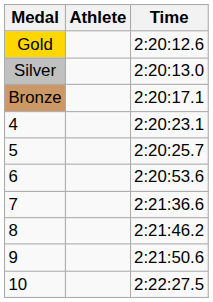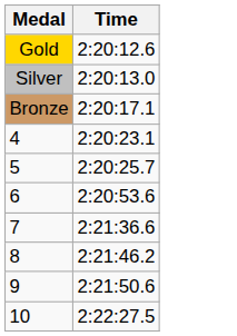 <table class="wikitable">
 <tr>
 <th>Medal</th>
-<th>Athlete</th>
 <th>Time</th>
 </tr>
 <tr>
 <td style="text-align:center;background-color:gold;">Gold</td>
-<td></td>
 <td>2:20:12.6</td>
 </tr>
 <tr>
 <td style="text-align:center;background-color:silver;">Silver</td>
-<td></td>
 <td>2:20:13.0</td>
 </tr>
 <tr>
 <td style="text-align:center;background-color:#CC9966;">Bronze</td>
-<td></td>
 <td>2:20:17.1</td>
 </tr>
 <tr>
 <td>4</td>
-<td></td>
 <td>2:20:23.1</td>
 </tr>
 <tr>
 <td>5</td>
-<td></td>
 <td>2:20:25.7</td>
 </tr>
 <tr>
 <td>6</td>
-<td></td>
 <td>2:20:53.6</td>
 </tr>
 <tr>
 <td>7</td>
-<td></td>
 <td>2:21:36.6</td>
 </tr>
 <tr>
 <td>8</td>
-<td></td>
 <td>2:21:46.2</td>
 </tr>
 <tr>
 <td>9</td>
-<td></td>
 <td>2:21:50.6</td>
 </tr>
 <tr>
 <td>10</td>
-<td></td>
 <td>2:22:27.5</td>
 </tr>
 </table>
